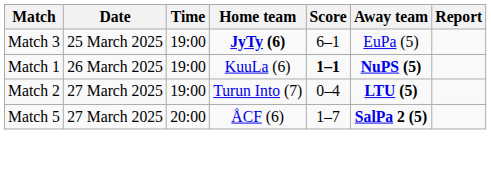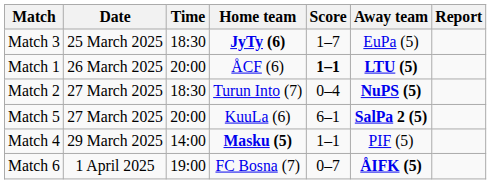 <table class="wikitable" style="text-align:center">
 <tr>
 <th style= width="40px">Match</th>
 <th style= width="40px">Date</th>
 <th style= width="40px">Time</th>
 <th style= width="150px">Home team</th>
 <th style= width="60px">Score</th>
 <th style= width="150px">Away team</th>
 <th style= width="30px">Report</th>
 </tr>
 <tr>
 <td>Match 3</td>
 <td>25 March 2025</td>
-<td>19:00</td>
+<td>18:30</td>
 <td><strong><a href='#'>JyTy</a> (6)</strong></td>
-<td>6–1</td>
+<td>1–7</td>
 <td><a href='#'>EuPa</a> (5)</td>
 <td></td>
 </tr>
 <tr>
 <td>Match 1</td>
 <td>26 March 2025</td>
-<td>19:00</td>
-<td><a href='#'>KuuLa</a> (6)</td>
+<td>20:00</td>
+<td><a href='#'>ÅCF</a> (6)</td>
 <td><strong>1–1 </strong></td>
-<td><strong><a href='#'>NuPS</a> (5)</strong></td>
+<td><strong><a href='#'>LTU</a> (5)</strong></td>
 <td></td>
 </tr>
 <tr>
 <td>Match 2</td>
 <td>27 March 2025</td>
-<td>19:00</td>
+<td>18:30</td>
 <td><a href='#'>Turun Into</a> (7)</td>
 <td>0–4</td>
-<td><strong><a href='#'>LTU</a> (5)</strong></td>
+<td><strong><a href='#'>NuPS</a> (5)</strong></td>
 <td></td>
 </tr>
 <tr>
 <td>Match 5</td>
 <td>27 March 2025</td>
 <td>20:00</td>
-<td><a href='#'>ÅCF</a> (6)</td>
-<td>1–7</td>
+<td><a href='#'>KuuLa</a> (6)</td>
+<td>6–1</td>
 <td><strong><a href='#'>SalPa</a> 2 (5)</strong></td>
 <td></td>
 </tr>
+<tr>
+<td>Match 4</td>
+<td>29 March 2025</td>
+<td>14:00</td>
+<td><strong><a href='#'>Masku</a> (5)</strong></td>
+<td>1–1 </td>
+<td><a href='#'>PIF</a> (5)</td>
+<td></td>
+</tr>
+<tr>
+<td>Match 6</td>
+<td>1 April 2025</td>
+<td>19:00</td>
+<td><a href='#'>FC Bosna</a> (7)</td>
+<td>0–7</td>
+<td><strong><a href='#'>ÅIFK</a> (5)</strong></td>
+<td></td>
+</tr>
 </table>
